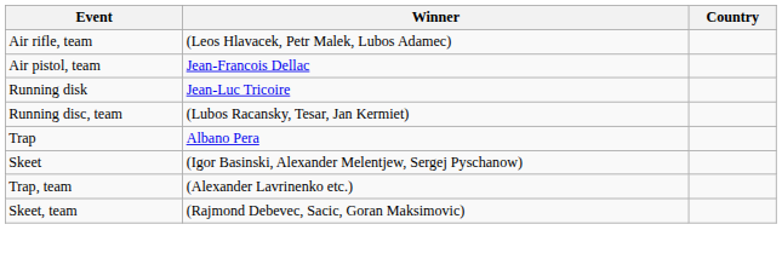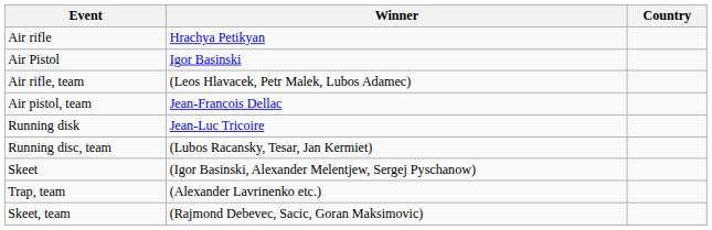 <table class="wikitable sortable" width=60% style="font-size:90%; text-align:left;">
 <tr>
 <th>Event</th>
 <th>Winner</th>
 <th>Country</th>
+</tr>
+<tr>
+<td>Air rifle</td>
+<td><a href='#'>Hrachya Petikyan</a></td>
+<td></td>
+</tr>
+<tr>
+<td>Air Pistol</td>
+<td><a href='#'>Igor Basinski</a></td>
+<td></td>
 </tr>
 <tr>
 <td>Air rifle, team</td>
 <td>(Leos Hlavacek, Petr Malek, Lubos Adamec)</td>
 <td></td>
 </tr>
 <tr>
 <td>Air pistol, team</td>
 <td><a href='#'>Jean-Francois Dellac</a></td>
 <td></td>
 </tr>
 <tr>
 <td>Running disk</td>
 <td><a href='#'>Jean-Luc Tricoire</a></td>
 <td></td>
 </tr>
 <tr>
 <td>Running disc, team</td>
 <td>(Lubos Racansky, Tesar, Jan Kermiet)</td>
 <td></td>
 </tr>
 <tr>
-<td>Trap</td>
-<td><a href='#'>Albano Pera</a></td>
-<td></td>
-</tr>
-<tr>
 <td>Skeet</td>
 <td>(Igor Basinski, Alexander Melentjew, Sergej Pyschanow)</td>
 <td></td>
 </tr>
 <tr>
 <td>Trap, team</td>
 <td>(Alexander Lavrinenko etc.)</td>
 <td></td>
 </tr>
 <tr>
 <td>Skeet, team</td>
 <td>(Rajmond Debevec, Sacic, Goran Maksimovic)</td>
 <td></td>
 </tr>
 </table>
